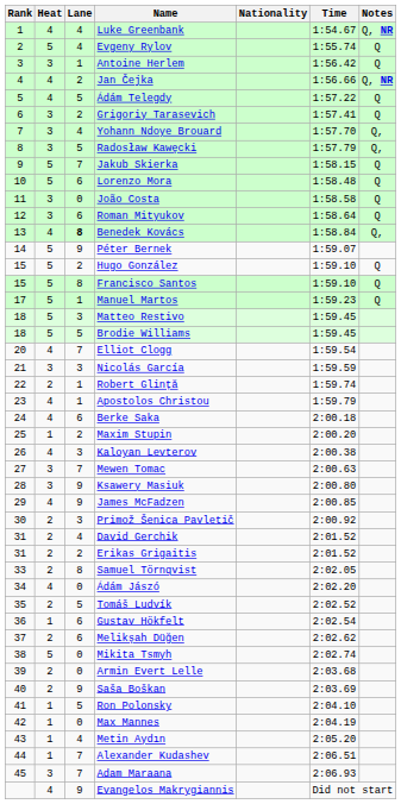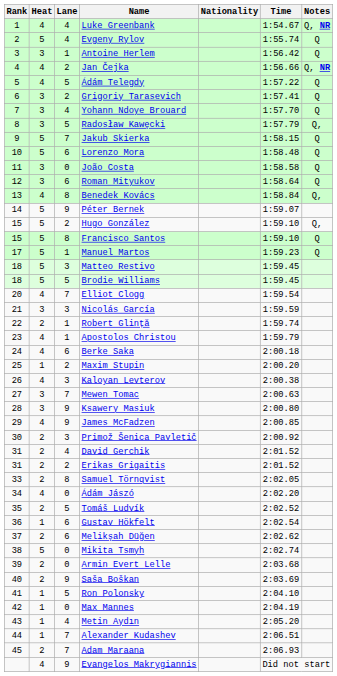 <table class="wikitable sortable" style="text-align:center">
 <tr>
 <th>Rank</th>
 <th>Heat</th>
 <th>Lane</th>
 <th>Name</th>
 <th>Nationality</th>
 <th>Time</th>
 <th>Notes</th>
 </tr>
 <tr bgcolor=ccffcc>
 <td>1</td>
 <td>4</td>
 <td>4</td>
 <td align=left><a href='#'>Luke Greenbank</a></td>
 <td align=left></td>
 <td>1:54.67</td>
 <td>Q, <strong><a href='#'>NR</a></strong></td>
 </tr>
 <tr bgcolor=ccffcc>
 <td>2</td>
 <td>5</td>
 <td>4</td>
 <td align=left><a href='#'>Evgeny Rylov</a></td>
 <td align=left></td>
 <td>1:55.74</td>
 <td>Q</td>
 </tr>
 <tr bgcolor=ccffcc>
 <td>3</td>
 <td>3</td>
 <td>1</td>
 <td align=left><a href='#'>Antoine Herlem</a></td>
 <td align=left></td>
 <td>1:56.42</td>
 <td>Q</td>
 </tr>
 <tr bgcolor=ccffcc>
 <td>4</td>
 <td>4</td>
 <td>2</td>
 <td align=left><a href='#'>Jan Čejka</a></td>
 <td align=left></td>
 <td>1:56.66</td>
 <td>Q, <strong><a href='#'>NR</a></strong></td>
 </tr>
 <tr bgcolor=ccffcc>
 <td>5</td>
 <td>4</td>
 <td>5</td>
 <td align=left><a href='#'>Ádám Telegdy</a></td>
 <td align=left></td>
 <td>1:57.22</td>
 <td>Q</td>
 </tr>
 <tr bgcolor=ccffcc>
 <td>6</td>
 <td>3</td>
 <td>2</td>
 <td align=left><a href='#'>Grigoriy Tarasevich</a></td>
 <td align=left></td>
 <td>1:57.41</td>
 <td>Q</td>
 </tr>
 <tr bgcolor=ccffcc>
 <td>7</td>
 <td>3</td>
 <td>4</td>
 <td align=left><a href='#'>Yohann Ndoye Brouard</a></td>
 <td align=left></td>
 <td>1:57.70</td>
-<td>Q, </td>
+<td>Q</td>
 </tr>
 <tr bgcolor=ccffcc>
 <td>8</td>
 <td>3</td>
 <td>5</td>
 <td align=left><a href='#'>Radosław Kawęcki</a></td>
 <td align=left></td>
 <td>1:57.79</td>
 <td>Q, </td>
 </tr>
 <tr bgcolor=ccffcc>
 <td>9</td>
 <td>5</td>
 <td>7</td>
 <td align=left><a href='#'>Jakub Skierka</a></td>
 <td align=left></td>
 <td>1:58.15</td>
 <td>Q</td>
 </tr>
 <tr bgcolor=ccffcc>
 <td>10</td>
 <td>5</td>
 <td>6</td>
 <td align=left><a href='#'>Lorenzo Mora</a></td>
 <td align=left></td>
 <td>1:58.48</td>
 <td>Q</td>
 </tr>
 <tr bgcolor=ccffcc>
 <td>11</td>
 <td>3</td>
 <td>0</td>
 <td align=left><a href='#'>João Costa</a></td>
 <td align=left></td>
 <td>1:58.58</td>
 <td>Q</td>
 </tr>
 <tr bgcolor=ccffcc>
 <td>12</td>
 <td>3</td>
 <td>6</td>
 <td align=left><a href='#'>Roman Mityukov</a></td>
 <td align=left></td>
 <td>1:58.64</td>
 <td>Q</td>
 </tr>
 <tr bgcolor=ccffcc>
 <td>13</td>
 <td>4</td>
-<td><strong>8</strong></td>
+<td>8</td>
 <td align=left><a href='#'>Benedek Kovács</a></td>
 <td align=left></td>
 <td>1:58.84</td>
 <td>Q, </td>
 </tr>
 <tr>
 <td>14</td>
 <td>5</td>
 <td>9</td>
 <td align=left><a href='#'>Péter Bernek</a></td>
 <td align=left></td>
 <td>1:59.07</td>
 <td></td>
 </tr>
 <tr>
 <td>15</td>
 <td>5</td>
 <td>2</td>
 <td align=left><a href='#'>Hugo González</a></td>
 <td align=left></td>
 <td>1:59.10</td>
-<td>Q</td>
+<td>Q, </td>
 </tr>
 <tr bgcolor=ccffcc>
 <td>15</td>
 <td>5</td>
 <td>8</td>
 <td align=left><a href='#'>Francisco Santos</a></td>
 <td align=left></td>
 <td>1:59.10</td>
 <td>Q</td>
 </tr>
 <tr bgcolor=ccffcc>
 <td>17</td>
 <td>5</td>
 <td>1</td>
 <td align=left><a href='#'>Manuel Martos</a></td>
 <td align=left></td>
 <td>1:59.23</td>
 <td>Q</td>
 </tr>
 <tr bgcolor=ddffdd>
 <td>18</td>
 <td>5</td>
 <td>3</td>
 <td align=left><a href='#'>Matteo Restivo</a></td>
 <td align=left></td>
 <td>1:59.45</td>
 <td></td>
 </tr>
 <tr bgcolor=ddffdd>
 <td>18</td>
 <td>5</td>
 <td>5</td>
 <td align=left><a href='#'>Brodie Williams</a></td>
 <td align=left></td>
 <td>1:59.45</td>
 <td></td>
 </tr>
 <tr>
 <td>20</td>
 <td>4</td>
 <td>7</td>
 <td align=left><a href='#'>Elliot Clogg</a></td>
 <td align=left></td>
 <td>1:59.54</td>
 <td></td>
 </tr>
 <tr>
 <td>21</td>
 <td>3</td>
 <td>3</td>
 <td align=left><a href='#'>Nicolás García</a></td>
 <td align=left></td>
 <td>1:59.59</td>
 <td></td>
 </tr>
 <tr>
 <td>22</td>
 <td>2</td>
 <td>1</td>
 <td align=left><a href='#'>Robert Glință</a></td>
 <td align=left></td>
 <td>1:59.74</td>
 <td></td>
 </tr>
 <tr>
 <td>23</td>
 <td>4</td>
 <td>1</td>
 <td align=left><a href='#'>Apostolos Christou</a></td>
 <td align=left></td>
 <td>1:59.79</td>
 <td></td>
 </tr>
 <tr>
 <td>24</td>
 <td>4</td>
 <td>6</td>
 <td align=left><a href='#'>Berke Saka</a></td>
 <td align=left></td>
 <td>2:00.18</td>
 <td></td>
 </tr>
 <tr>
 <td>25</td>
 <td>1</td>
 <td>2</td>
 <td align=left><a href='#'>Maxim Stupin</a></td>
 <td align=left></td>
 <td>2:00.20</td>
 <td></td>
 </tr>
 <tr>
 <td>26</td>
 <td>4</td>
 <td>3</td>
 <td align=left><a href='#'>Kaloyan Levterov</a></td>
 <td align=left></td>
 <td>2:00.38</td>
 <td></td>
 </tr>
 <tr>
 <td>27</td>
 <td>3</td>
 <td>7</td>
 <td align=left><a href='#'>Mewen Tomac</a></td>
 <td align=left></td>
 <td>2:00.63</td>
 <td></td>
 </tr>
 <tr>
 <td>28</td>
 <td>3</td>
 <td>9</td>
 <td align=left><a href='#'>Ksawery Masiuk</a></td>
 <td align=left></td>
 <td>2:00.80</td>
 <td></td>
 </tr>
 <tr>
 <td>29</td>
 <td>4</td>
 <td>9</td>
 <td align=left><a href='#'>James McFadzen</a></td>
 <td align=left></td>
 <td>2:00.85</td>
 <td></td>
 </tr>
 <tr>
 <td>30</td>
 <td>2</td>
 <td>3</td>
 <td align=left><a href='#'>Primož Šenica Pavletič</a></td>
 <td align=left></td>
 <td>2:00.92</td>
 <td></td>
 </tr>
 <tr>
 <td>31</td>
 <td>2</td>
 <td>4</td>
 <td align=left><a href='#'>David Gerchik</a></td>
 <td align=left></td>
 <td>2:01.52</td>
 <td></td>
 </tr>
 <tr>
 <td>31</td>
 <td>2</td>
 <td>2</td>
 <td align=left><a href='#'>Erikas Grigaitis</a></td>
 <td align=left></td>
 <td>2:01.52</td>
 <td></td>
 </tr>
 <tr>
 <td>33</td>
 <td>2</td>
 <td>8</td>
 <td align=left><a href='#'>Samuel Törnqvist</a></td>
 <td align=left></td>
 <td>2:02.05</td>
 <td></td>
 </tr>
 <tr>
 <td>34</td>
 <td>4</td>
 <td>0</td>
 <td align=left><a href='#'>Ádám Jászó</a></td>
 <td align=left></td>
 <td>2:02.20</td>
 <td></td>
 </tr>
 <tr>
 <td>35</td>
 <td>2</td>
 <td>5</td>
 <td align=left><a href='#'>Tomáš Ludvík</a></td>
 <td align=left></td>
 <td>2:02.52</td>
 <td></td>
 </tr>
 <tr>
 <td>36</td>
 <td>1</td>
 <td>6</td>
 <td align=left><a href='#'>Gustav Hökfelt</a></td>
 <td align=left></td>
 <td>2:02.54</td>
 <td></td>
 </tr>
 <tr>
 <td>37</td>
 <td>2</td>
 <td>6</td>
 <td align=left><a href='#'>Melikşah Düğen</a></td>
 <td align=left></td>
 <td>2:02.62</td>
 <td></td>
 </tr>
 <tr>
 <td>38</td>
 <td>5</td>
 <td>0</td>
 <td align=left><a href='#'>Mikita Tsmyh</a></td>
 <td align=left></td>
 <td>2:02.74</td>
 <td></td>
 </tr>
 <tr>
 <td>39</td>
 <td>2</td>
 <td>0</td>
 <td align=left><a href='#'>Armin Evert Lelle</a></td>
 <td align=left></td>
 <td>2:03.68</td>
 <td></td>
 </tr>
 <tr>
 <td>40</td>
 <td>2</td>
 <td>9</td>
 <td align=left><a href='#'>Saša Boškan</a></td>
 <td align=left></td>
 <td>2:03.69</td>
 <td></td>
 </tr>
 <tr>
 <td>41</td>
 <td>1</td>
 <td>5</td>
 <td align=left><a href='#'>Ron Polonsky</a></td>
 <td align=left></td>
 <td>2:04.10</td>
 <td></td>
 </tr>
 <tr>
 <td>42</td>
 <td>1</td>
 <td>0</td>
 <td align=left><a href='#'>Max Mannes</a></td>
 <td align=left></td>
 <td>2:04.19</td>
 <td></td>
 </tr>
 <tr>
 <td>43</td>
 <td>1</td>
 <td>4</td>
 <td align=left><a href='#'>Metin Aydın</a></td>
 <td align=left></td>
 <td>2:05.20</td>
 <td></td>
 </tr>
 <tr>
 <td>44</td>
 <td>1</td>
 <td>7</td>
 <td align=left><a href='#'>Alexander Kudashev</a></td>
 <td align=left></td>
 <td>2:06.51</td>
 <td></td>
 </tr>
 <tr>
 <td>45</td>
-<td>3</td>
+<td>2</td>
 <td>7</td>
 <td align=left><a href='#'>Adam Maraana</a></td>
 <td align=left></td>
 <td>2:06.93</td>
 <td></td>
 </tr>
 <tr>
 <td></td>
 <td>4</td>
 <td>9</td>
 <td align=left><a href='#'>Evangelos Makrygiannis</a></td>
 <td align=left></td>
 <td colspan=2>Did not start</td>
 </tr>
 </table>
